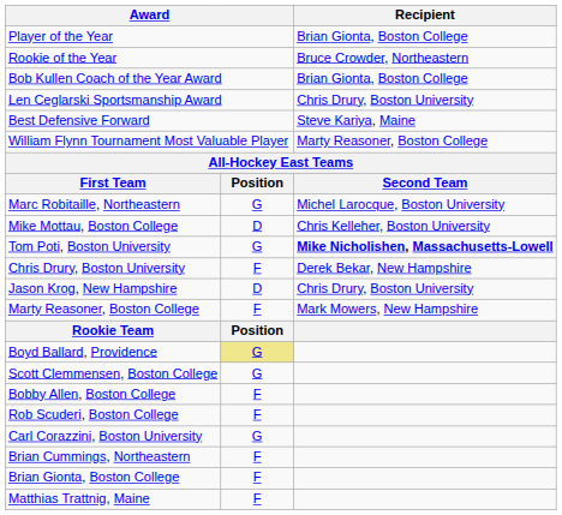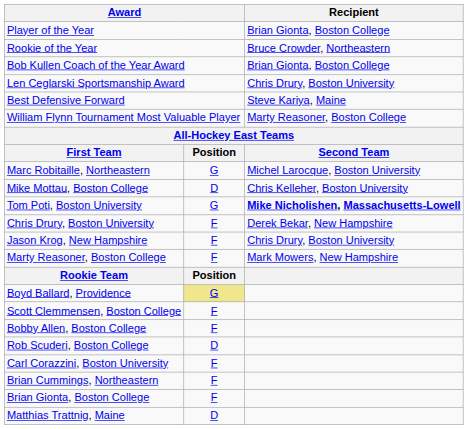 <table class="wikitable">
 <tr>
 <th colspan=2><a href='#'>Award</a></th>
 <th>Recipient</th>
 </tr>
 <tr>
 <td colspan=2><a href='#'>Player of the Year</a></td>
 <td><a href='#'>Brian Gionta</a>, <a href='#'>Boston College</a></td>
 </tr>
 <tr>
 <td colspan=2><a href='#'>Rookie of the Year</a></td>
 <td><a href='#'>Bruce Crowder</a>, <a href='#'>Northeastern</a></td>
 </tr>
 <tr>
 <td colspan=2><a href='#'>Bob Kullen Coach of the Year Award</a></td>
 <td><a href='#'>Brian Gionta</a>, <a href='#'>Boston College</a></td>
 </tr>
 <tr>
 <td colspan=2><a href='#'>Len Ceglarski Sportsmanship Award</a></td>
 <td><a href='#'>Chris Drury</a>, <a href='#'>Boston University</a></td>
 </tr>
 <tr>
 <td colspan=2><a href='#'>Best Defensive Forward</a></td>
 <td><a href='#'>Steve Kariya</a>, <a href='#'>Maine</a></td>
 </tr>
 <tr>
 <td colspan=2><a href='#'>William Flynn Tournament Most Valuable Player</a></td>
 <td><a href='#'>Marty Reasoner</a>, <a href='#'>Boston College</a></td>
 </tr>
 <tr>
 <th colspan=3><a href='#'>All-Hockey East Teams</a></th>
 </tr>
 <tr>
 <th><a href='#'>First Team</a></th>
 <th>  Position  </th>
 <th><a href='#'>Second Team</a></th>
 </tr>
 <tr>
 <td><a href='#'>Marc Robitaille</a>, <a href='#'>Northeastern</a></td>
 <td align=center><a href='#'>G</a></td>
 <td><a href='#'>Michel Larocque</a>, <a href='#'>Boston University</a></td>
 </tr>
 <tr>
 <td><a href='#'>Mike Mottau</a>, <a href='#'>Boston College</a></td>
 <td align=center><a href='#'>D</a></td>
 <td><a href='#'>Chris Kelleher</a>, <a href='#'>Boston University</a></td>
 </tr>
 <tr>
 <td><a href='#'>Tom Poti</a>, <a href='#'>Boston University</a></td>
 <td align=center><a href='#'>G</a></td>
 <td><strong><a href='#'>Mike Nicholishen</a>, <a href='#'>Massachusetts-Lowell</a></strong></td>
 </tr>
 <tr>
 <td><a href='#'>Chris Drury</a>, <a href='#'>Boston University</a></td>
 <td align=center><a href='#'>F</a></td>
 <td><a href='#'>Derek Bekar</a>, <a href='#'>New Hampshire</a></td>
 </tr>
 <tr>
 <td><a href='#'>Jason Krog</a>, <a href='#'>New Hampshire</a></td>
-<td align=center><a href='#'>D</a></td>
+<td align=center><a href='#'>F</a></td>
 <td><a href='#'>Chris Drury</a>, <a href='#'>Boston University</a></td>
 </tr>
 <tr>
 <td><a href='#'>Marty Reasoner</a>, <a href='#'>Boston College</a></td>
 <td align=center><a href='#'>F</a></td>
 <td><a href='#'>Mark Mowers</a>, <a href='#'>New Hampshire</a></td>
 </tr>
 <tr>
 <th><a href='#'>Rookie Team</a></th>
 <th>  Position  </th>
 <th></th>
 </tr>
 <tr>
 <td><a href='#'>Boyd Ballard</a>, <a href='#'>Providence</a></td>
 <td align=center style="background: khaki;"><a href='#'>G</a></td>
 <td></td>
 </tr>
 <tr>
 <td><a href='#'>Scott Clemmensen</a>, <a href='#'>Boston College</a></td>
-<td align=center><a href='#'>G</a></td>
+<td align=center><a href='#'>F</a></td>
 <td></td>
 </tr>
 <tr>
 <td><a href='#'>Bobby Allen</a>, <a href='#'>Boston College</a></td>
 <td align=center><a href='#'>F</a></td>
 <td></td>
 </tr>
 <tr>
 <td><a href='#'>Rob Scuderi</a>, <a href='#'>Boston College</a></td>
-<td align=center><a href='#'>F</a></td>
+<td align=center><a href='#'>D</a></td>
 <td></td>
 </tr>
 <tr>
 <td><a href='#'>Carl Corazzini</a>, <a href='#'>Boston University</a></td>
-<td align=center><a href='#'>G</a></td>
+<td align=center><a href='#'>F</a></td>
 <td></td>
 </tr>
 <tr>
 <td><a href='#'>Brian Cummings</a>, <a href='#'>Northeastern</a></td>
 <td align=center><a href='#'>F</a></td>
 <td></td>
 </tr>
 <tr>
 <td><a href='#'>Brian Gionta</a>, <a href='#'>Boston College</a></td>
 <td align=center><a href='#'>F</a></td>
 <td></td>
 </tr>
 <tr>
 <td><a href='#'>Matthias Trattnig</a>, <a href='#'>Maine</a></td>
-<td align=center><a href='#'>F</a></td>
+<td align=center><a href='#'>D</a></td>
 <td></td>
 </tr>
 </table>
